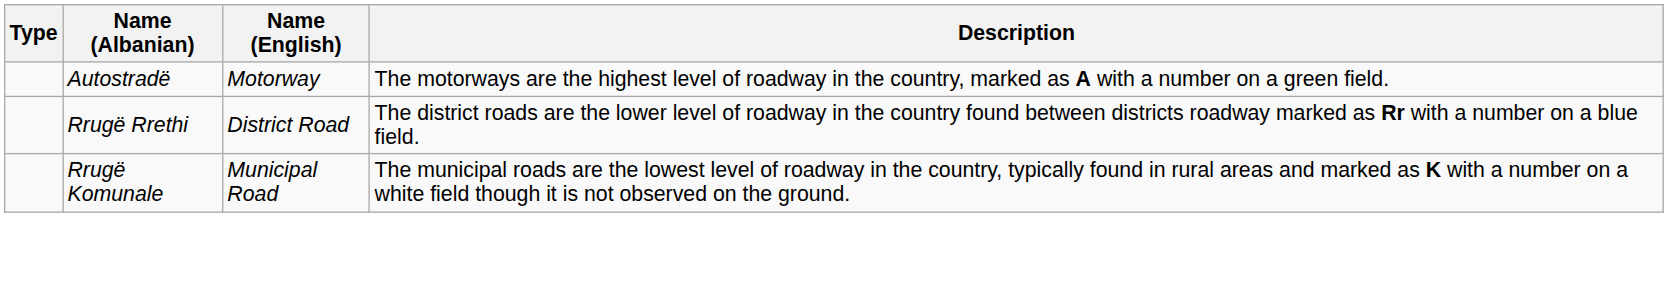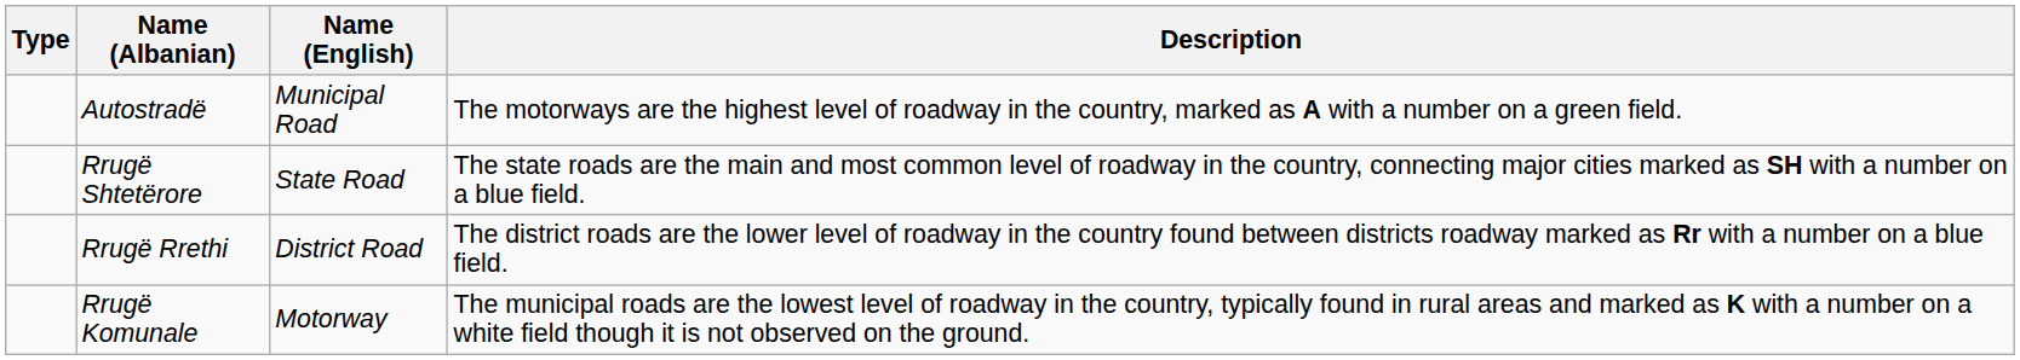 <table class="wikitable">
 <tr>
 <th scope=col>Type</th>
 <th scope=col>Name (Albanian)</th>
 <th scope=col>Name (English)</th>
 <th scope=col>Description</th>
 </tr>
 <tr>
 <td style="text-align:center;"></td>
 <td><em>Autostradë</em></td>
-<td><em>Motorway</em></td>
+<td><em>Municipal Road</em></td>
 <td>The motorways are the highest level of roadway in the country, marked as <strong>A</strong> with a number on a green field.</td>
+</tr>
+<tr>
+<td style="text-align:center;"></td>
+<td><em>Rrugë Shtetërore</em></td>
+<td><em>State Road</em></td>
+<td>The state roads are the main and most common level of roadway in the country, connecting major cities marked as <strong>SH</strong> with a number on a blue field.</td>
 </tr>
 <tr>
 <td style="text-align:center;"></td>
 <td><em>Rrugë Rrethi</em></td>
 <td><em>District Road</em></td>
 <td>The district roads are the lower level of roadway in the country found between districts roadway marked as <strong>Rr</strong> with a number on a blue field.</td>
 </tr>
 <tr>
 <td style="text-align:center;"></td>
 <td><em>Rrugë Komunale</em></td>
-<td><em>Municipal Road</em></td>
+<td><em>Motorway</em></td>
 <td>The municipal roads are the lowest level of roadway in the country, typically found in rural areas and marked as <strong>K</strong> with a number on a white field though it is not observed on the ground.</td>
 </tr>
 </table>
